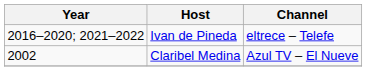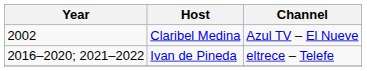 <table class="wikitable">
 <tr>
 <th>Year</th>
 <th>Host</th>
 <th>Channel</th>
 </tr>
 <tr>
+<td>2002</td>
+<td><a href='#'>Claribel Medina</a></td>
+<td><a href='#'>Azul TV</a> – <a href='#'>El Nueve</a></td>
+</tr>
+<tr>
 <td>2016–2020; 2021–2022</td>
 <td><a href='#'>Ivan de Pineda</a></td>
 <td><a href='#'>eltrece</a> – <a href='#'>Telefe</a></td>
 </tr>
 <tr>
-<td>2002</td>
-<td><a href='#'>Claribel Medina</a></td>
-<td><a href='#'>Azul TV</a> – <a href='#'>El Nueve</a></td>
-</tr>
-<tr>
 </tr>
 </table>
